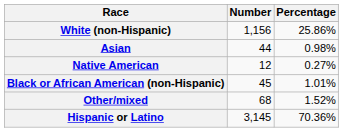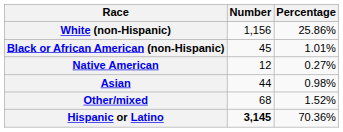 <table class="wikitable" style="text-align:right">
 <tr>
 <th scope="col">Race</th>
 <th scope="col">Number</th>
 <th scope="col">Percentage</th>
 </tr>
 <tr>
 <th scope="row"><a href='#'>White</a> (non-Hispanic)</th>
 <td>1,156</td>
 <td>25.86%</td>
 </tr>
 <tr>
-<th scope="row"><a href='#'>Asian</a></th>
-<td>44</td>
-<td>0.98%</td>
+<th scope="row"><a href='#'>Black or African American</a> (non-Hispanic)</th>
+<td>45</td>
+<td>1.01%</td>
 </tr>
 <tr>
 <th scope="row"><a href='#'>Native American</a></th>
 <td>12</td>
 <td>0.27%</td>
 </tr>
 <tr>
-<th scope="row"><a href='#'>Black or African American</a> (non-Hispanic)</th>
-<td>45</td>
-<td>1.01%</td>
+<th scope="row"><a href='#'>Asian</a></th>
+<td>44</td>
+<td>0.98%</td>
 </tr>
 <tr>
 <th scope="row"><a href='#'>Other/mixed</a></th>
 <td>68</td>
 <td>1.52%</td>
 </tr>
 <tr>
 <th scope="row"><a href='#'>Hispanic</a> or <a href='#'>Latino</a></th>
-<td>3,145</td>
+<td><strong>3,145</strong></td>
 <td>70.36%</td>
 </tr>
 </table>
